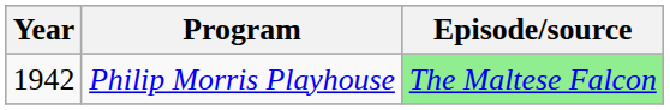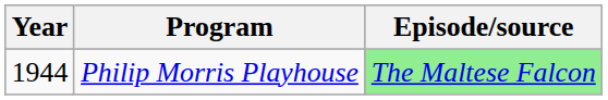 <table class="wikitable">
 <tr>
 <th>Year</th>
 <th>Program</th>
 <th>Episode/source</th>
 </tr>
 <tr>
-<td>1942</td>
+<td>1944</td>
 <td><em><a href='#'>Philip Morris Playhouse</a></em></td>
 <td style="background: lightgreen;"><em><a href='#'>The Maltese Falcon</a></em></td>
 </tr>
 </table>
